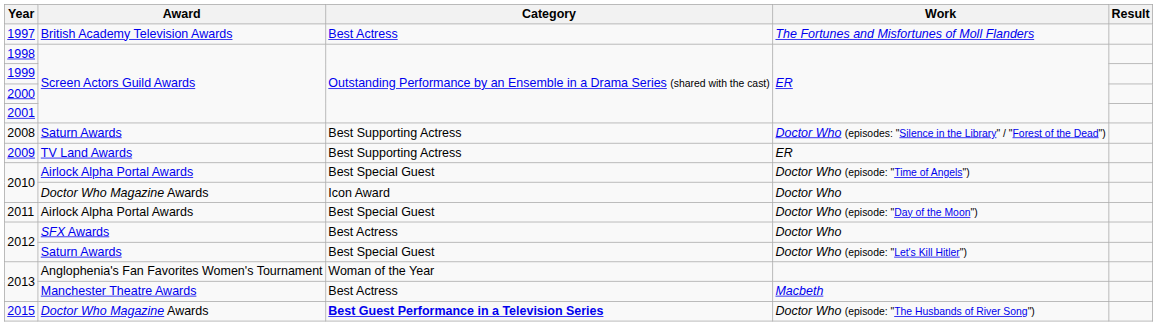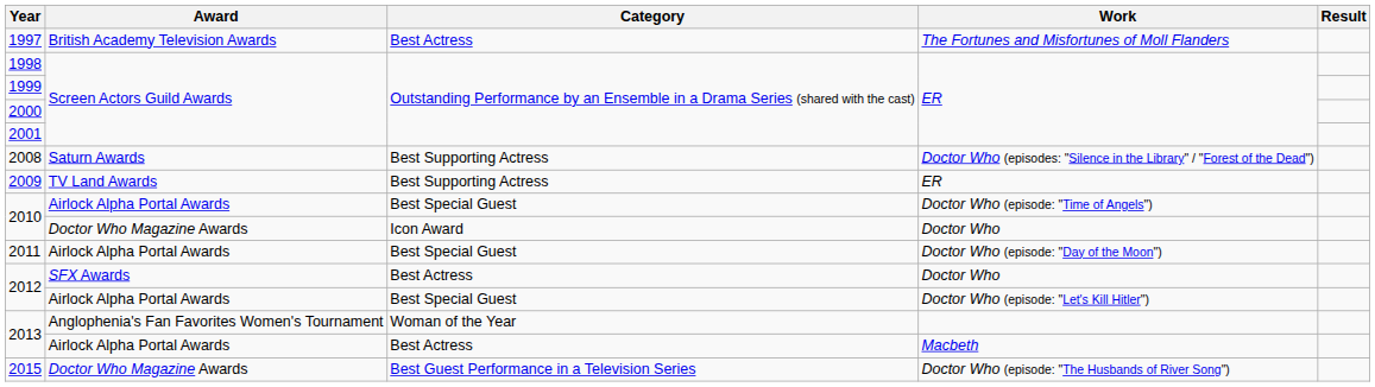 <table class="wikitable sortable">
 <tr>
 <th>Year</th>
 <th>Award</th>
 <th>Category</th>
 <th>Work</th>
 <th>Result</th>
 </tr>
 <tr>
 <td><a href='#'>1997</a></td>
 <td><a href='#'>British Academy Television Awards</a></td>
 <td><a href='#'>Best Actress</a></td>
 <td><em><a href='#'>The Fortunes and Misfortunes of Moll Flanders</a></em></td>
 <td></td>
 </tr>
 <tr>
 <td><a href='#'>1998</a></td>
 <td rowspan="4"><a href='#'>Screen Actors Guild Awards</a></td>
 <td rowspan="4"><a href='#'>Outstanding Performance by an Ensemble in a Drama Series</a> <small>(shared with the cast)</small></td>
 <td rowspan="4"><em><a href='#'>ER</a></em></td>
 <td></td>
 </tr>
 <tr>
 <td><a href='#'>1999</a></td>
 <td></td>
 </tr>
 <tr>
 <td><a href='#'>2000</a></td>
 <td></td>
 </tr>
 <tr>
 <td><a href='#'>2001</a></td>
 <td></td>
 </tr>
 <tr>
 <td>2008</td>
 <td><a href='#'>Saturn Awards</a></td>
 <td>Best Supporting Actress</td>
 <td><em><a href='#'>Doctor Who</a></em> <small>(episodes: "<a href='#'>Silence in the Library</a>" / "<a href='#'>Forest of the Dead</a>")</small></td>
 <td></td>
 </tr>
 <tr>
 <td><a href='#'>2009</a></td>
 <td><a href='#'>TV Land Awards</a></td>
 <td>Best Supporting Actress</td>
 <td><em>ER</em></td>
 <td></td>
 </tr>
 <tr>
 <td rowspan="2">2010</td>
 <td><a href='#'>Airlock Alpha Portal Awards</a></td>
 <td>Best Special Guest</td>
 <td><em>Doctor Who</em> <small>(episode: "<a href='#'>Time of Angels</a>")</small></td>
 <td></td>
 </tr>
 <tr>
 <td><em>Doctor Who Magazine</em> Awards</td>
 <td>Icon Award</td>
 <td><em>Doctor Who</em></td>
 <td></td>
 </tr>
 <tr>
 <td>2011</td>
 <td>Airlock Alpha Portal Awards</td>
 <td>Best Special Guest</td>
 <td><em>Doctor Who</em> <small>(episode: "<a href='#'>Day of the Moon</a>")</small></td>
 <td></td>
 </tr>
 <tr>
 <td rowspan="2">2012</td>
 <td><a href='#'><em>SFX</em> Awards</a></td>
 <td>Best Actress</td>
 <td><em>Doctor Who</em></td>
 <td></td>
 </tr>
 <tr>
-<td><a href='#'>Saturn Awards</a></td>
+<td>Airlock Alpha Portal Awards</td>
 <td>Best Special Guest</td>
 <td><em>Doctor Who</em> <small>(episode: "<a href='#'>Let's Kill Hitler</a>")</small></td>
 <td></td>
 </tr>
 <tr>
 <td rowspan="2">2013</td>
 <td>Anglophenia's Fan Favorites Women's Tournament</td>
 <td>Woman of the Year</td>
 <td></td>
 <td></td>
 </tr>
 <tr>
-<td><a href='#'>Manchester Theatre Awards</a></td>
+<td>Airlock Alpha Portal Awards</td>
 <td>Best Actress</td>
 <td><em><a href='#'>Macbeth</a></em></td>
 <td></td>
 </tr>
 <tr>
 <td><a href='#'>2015</a></td>
 <td><em><a href='#'>Doctor Who Magazine</a></em> Awards</td>
-<td><strong><a href='#'>Best Guest Performance in a Television Series</a></strong></td>
+<td><a href='#'>Best Guest Performance in a Television Series</a></td>
 <td><em>Doctor Who</em> <small>(episode: "<a href='#'>The Husbands of River Song</a>")</small></td>
 <td></td>
 </tr>
 </table>
